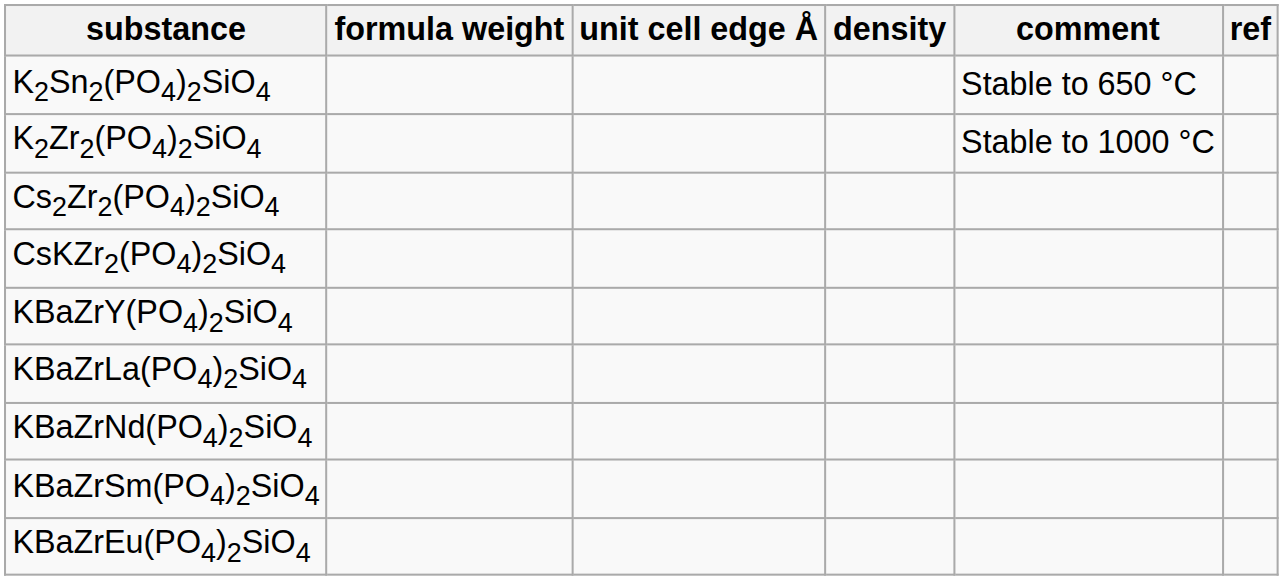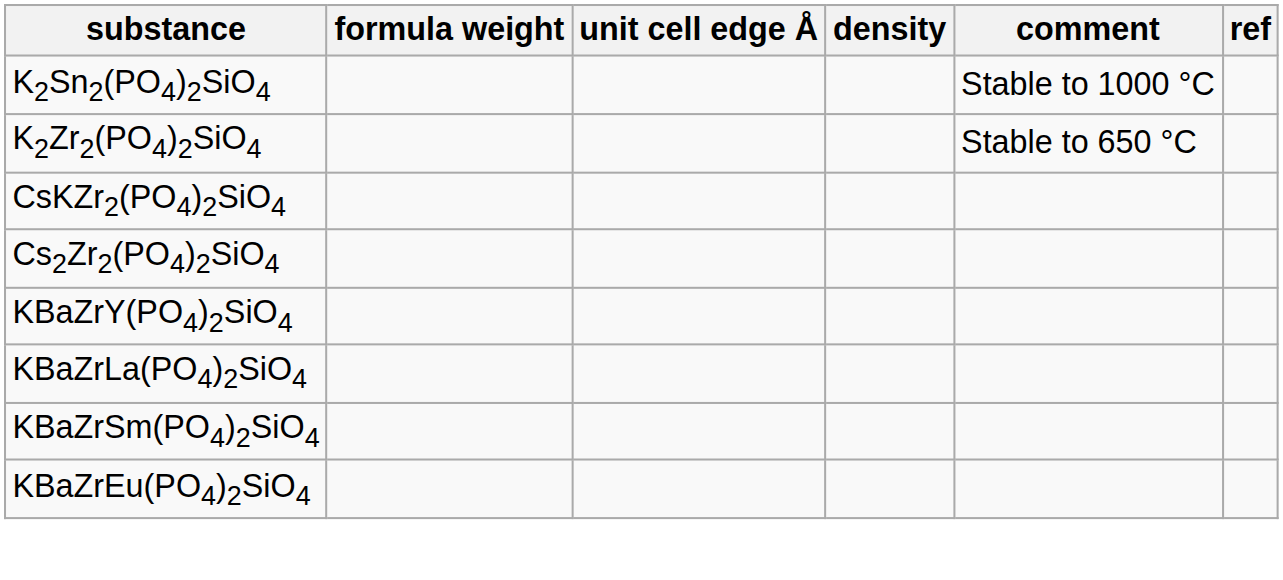 <table class="wikitable">
 <tr>
 <th>substance</th>
 <th>formula weight</th>
 <th>unit cell edge Å</th>
 <th>density</th>
 <th>comment</th>
 <th>ref</th>
 </tr>
 <tr>
 <td>K<sub>2</sub>Sn<sub>2</sub>(PO<sub>4</sub>)<sub>2</sub>SiO<sub>4</sub></td>
 <td></td>
 <td></td>
 <td></td>
-<td>Stable to 650 °C</td>
+<td>Stable to 1000 °C</td>
 <td></td>
 </tr>
 <tr>
 <td>K<sub>2</sub>Zr<sub>2</sub>(PO<sub>4</sub>)<sub>2</sub>SiO<sub>4</sub></td>
 <td></td>
 <td></td>
 <td></td>
-<td>Stable to 1000 °C</td>
+<td>Stable to 650 °C</td>
 <td></td>
 </tr>
 <tr>
-<td>Cs<sub>2</sub>Zr<sub>2</sub>(PO<sub>4</sub>)<sub>2</sub>SiO<sub>4</sub></td>
+<td>CsKZr<sub>2</sub>(PO<sub>4</sub>)<sub>2</sub>SiO<sub>4</sub></td>
 <td></td>
 <td></td>
 <td></td>
 <td></td>
 <td></td>
 </tr>
 <tr>
-<td>CsKZr<sub>2</sub>(PO<sub>4</sub>)<sub>2</sub>SiO<sub>4</sub></td>
+<td>Cs<sub>2</sub>Zr<sub>2</sub>(PO<sub>4</sub>)<sub>2</sub>SiO<sub>4</sub></td>
 <td></td>
 <td></td>
 <td></td>
 <td></td>
 <td></td>
 </tr>
 <tr>
 <td>KBaZrY(PO<sub>4</sub>)<sub>2</sub>SiO<sub>4</sub></td>
 <td></td>
 <td></td>
 <td></td>
 <td></td>
 <td></td>
 </tr>
 <tr>
 <td>KBaZrLa(PO<sub>4</sub>)<sub>2</sub>SiO<sub>4</sub></td>
 <td></td>
 <td></td>
 <td></td>
 <td></td>
 <td></td>
 </tr>
 <tr>
-<td>KBaZrNd(PO<sub>4</sub>)<sub>2</sub>SiO<sub>4</sub></td>
-<td></td>
-<td></td>
-<td></td>
-<td></td>
-<td></td>
-</tr>
-<tr>
 <td>KBaZrSm(PO<sub>4</sub>)<sub>2</sub>SiO<sub>4</sub></td>
 <td></td>
 <td></td>
 <td></td>
 <td></td>
 <td></td>
 </tr>
 <tr>
 <td>KBaZrEu(PO<sub>4</sub>)<sub>2</sub>SiO<sub>4</sub></td>
 <td></td>
 <td></td>
 <td></td>
 <td></td>
 <td></td>
 </tr>
 </table>
